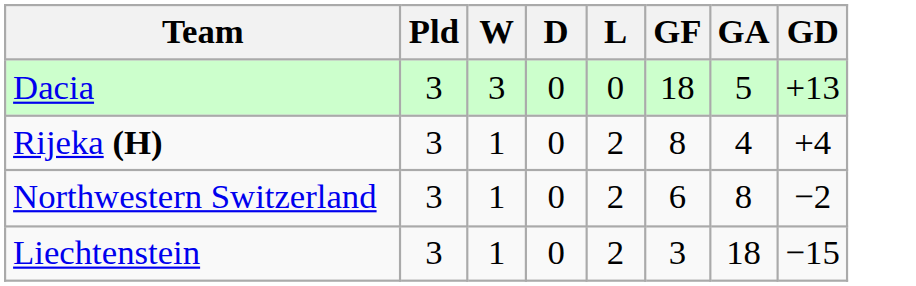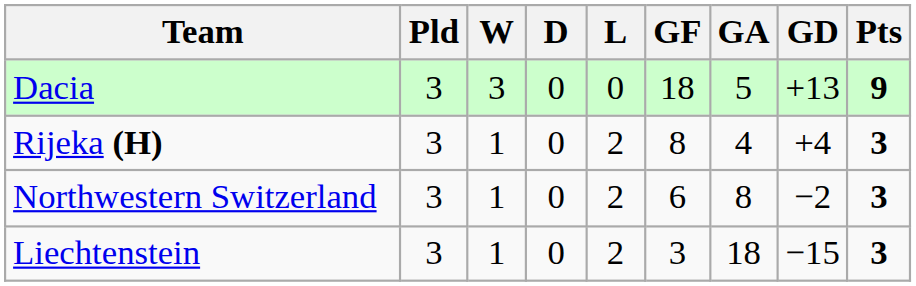 <table class="wikitable" style="text-align:center;">
 <tr>
 <th width=175>Team</th>
 <th width=20 abbr="Played">Pld</th>
 <th width=20 abbr="Won">W</th>
 <th width=20 abbr="Drawn">D</th>
 <th width=20 abbr="Lost">L</th>
 <th width=20 abbr="Goals for">GF</th>
 <th width=20 abbr="Goals against">GA</th>
 <th width=20 abbr="Goal difference">GD</th>
+<th width=20 abbr="Points">Pts</th>
 </tr>
 <tr bgcolor=#ccffcc>
 <td align=left> <a href='#'>Dacia</a></td>
 <td>3</td>
 <td>3</td>
 <td>0</td>
 <td>0</td>
 <td>18</td>
 <td>5</td>
 <td>+13</td>
+<td><strong>9</strong></td>
 </tr>
 <tr>
 <td align=left> <a href='#'>Rijeka</a> <strong>(H)</strong></td>
 <td>3</td>
 <td>1</td>
 <td>0</td>
 <td>2</td>
 <td>8</td>
 <td>4</td>
 <td>+4</td>
+<td><strong>3</strong></td>
 </tr>
 <tr>
 <td align=left> <a href='#'>Northwestern Switzerland</a></td>
 <td>3</td>
 <td>1</td>
 <td>0</td>
 <td>2</td>
 <td>6</td>
 <td>8</td>
 <td>−2</td>
+<td><strong>3</strong></td>
 </tr>
 <tr>
 <td align=left> <a href='#'>Liechtenstein</a></td>
 <td>3</td>
 <td>1</td>
 <td>0</td>
 <td>2</td>
 <td>3</td>
 <td>18</td>
 <td>−15</td>
+<td><strong>3</strong></td>
 </tr>
 </table>
